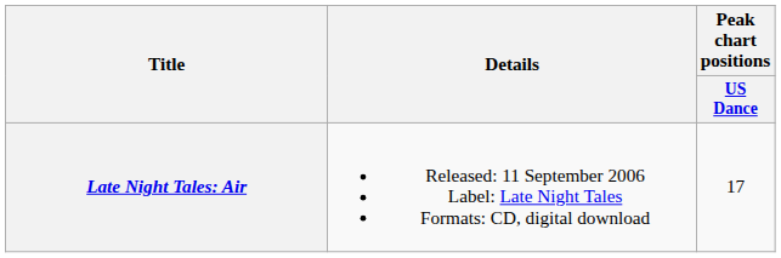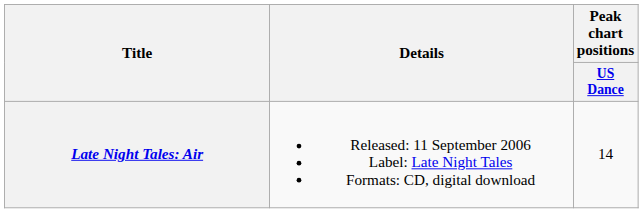 <table class="wikitable plainrowheaders" style="text-align:center;" border="1">
 <tr>
 <th scope="col" rowspan="2" style="width:17em;">Title</th>
 <th scope="col" rowspan="2" style="width:19.5em;">Details</th>
 <th scope="col">Peak chart positions</th>
 </tr>
 <tr>
 <th scope="col" style="width:2.5em;font-size:90%;"><a href='#'>US<br>Dance</a><br></th>
 </tr>
 <tr>
 <th scope="row"><em><a href='#'>Late Night Tales: Air</a></em></th>
 <td><br><ul><li>Released: 11 September 2006</li><li>Label: <a href='#'>Late Night Tales</a></li><li>Formats: CD, digital download</li></ul></td>
-<td>17</td>
+<td>14</td>
 </tr>
 </table>
